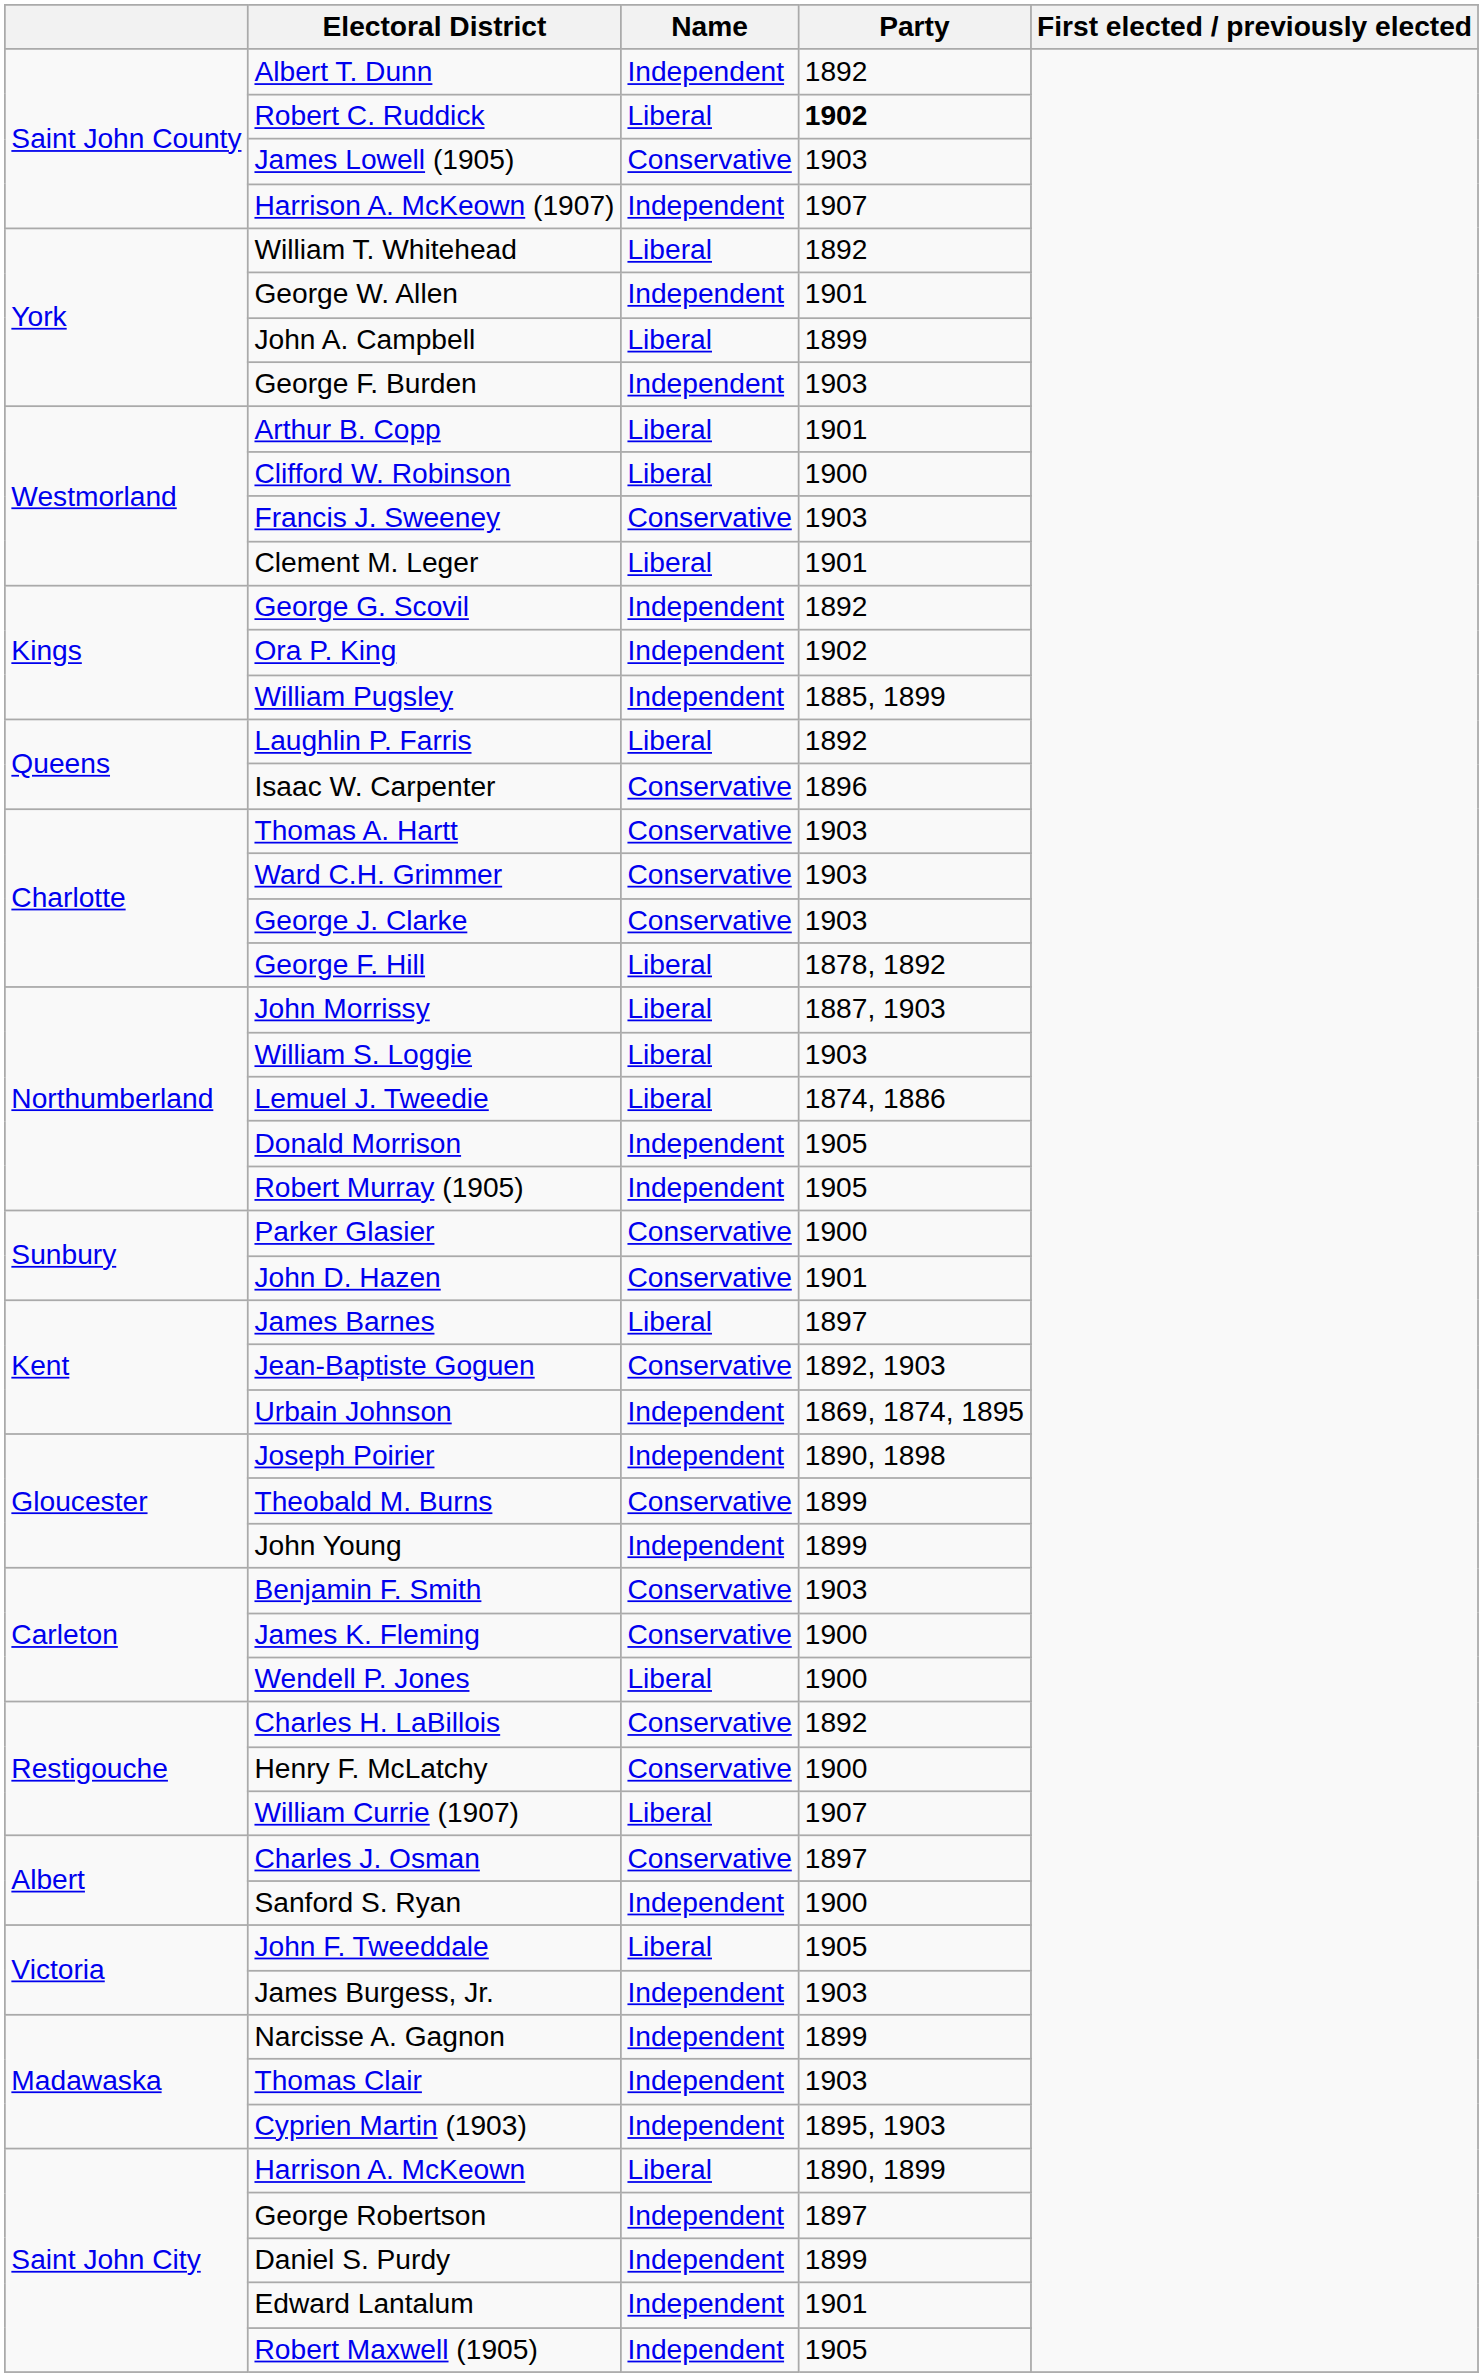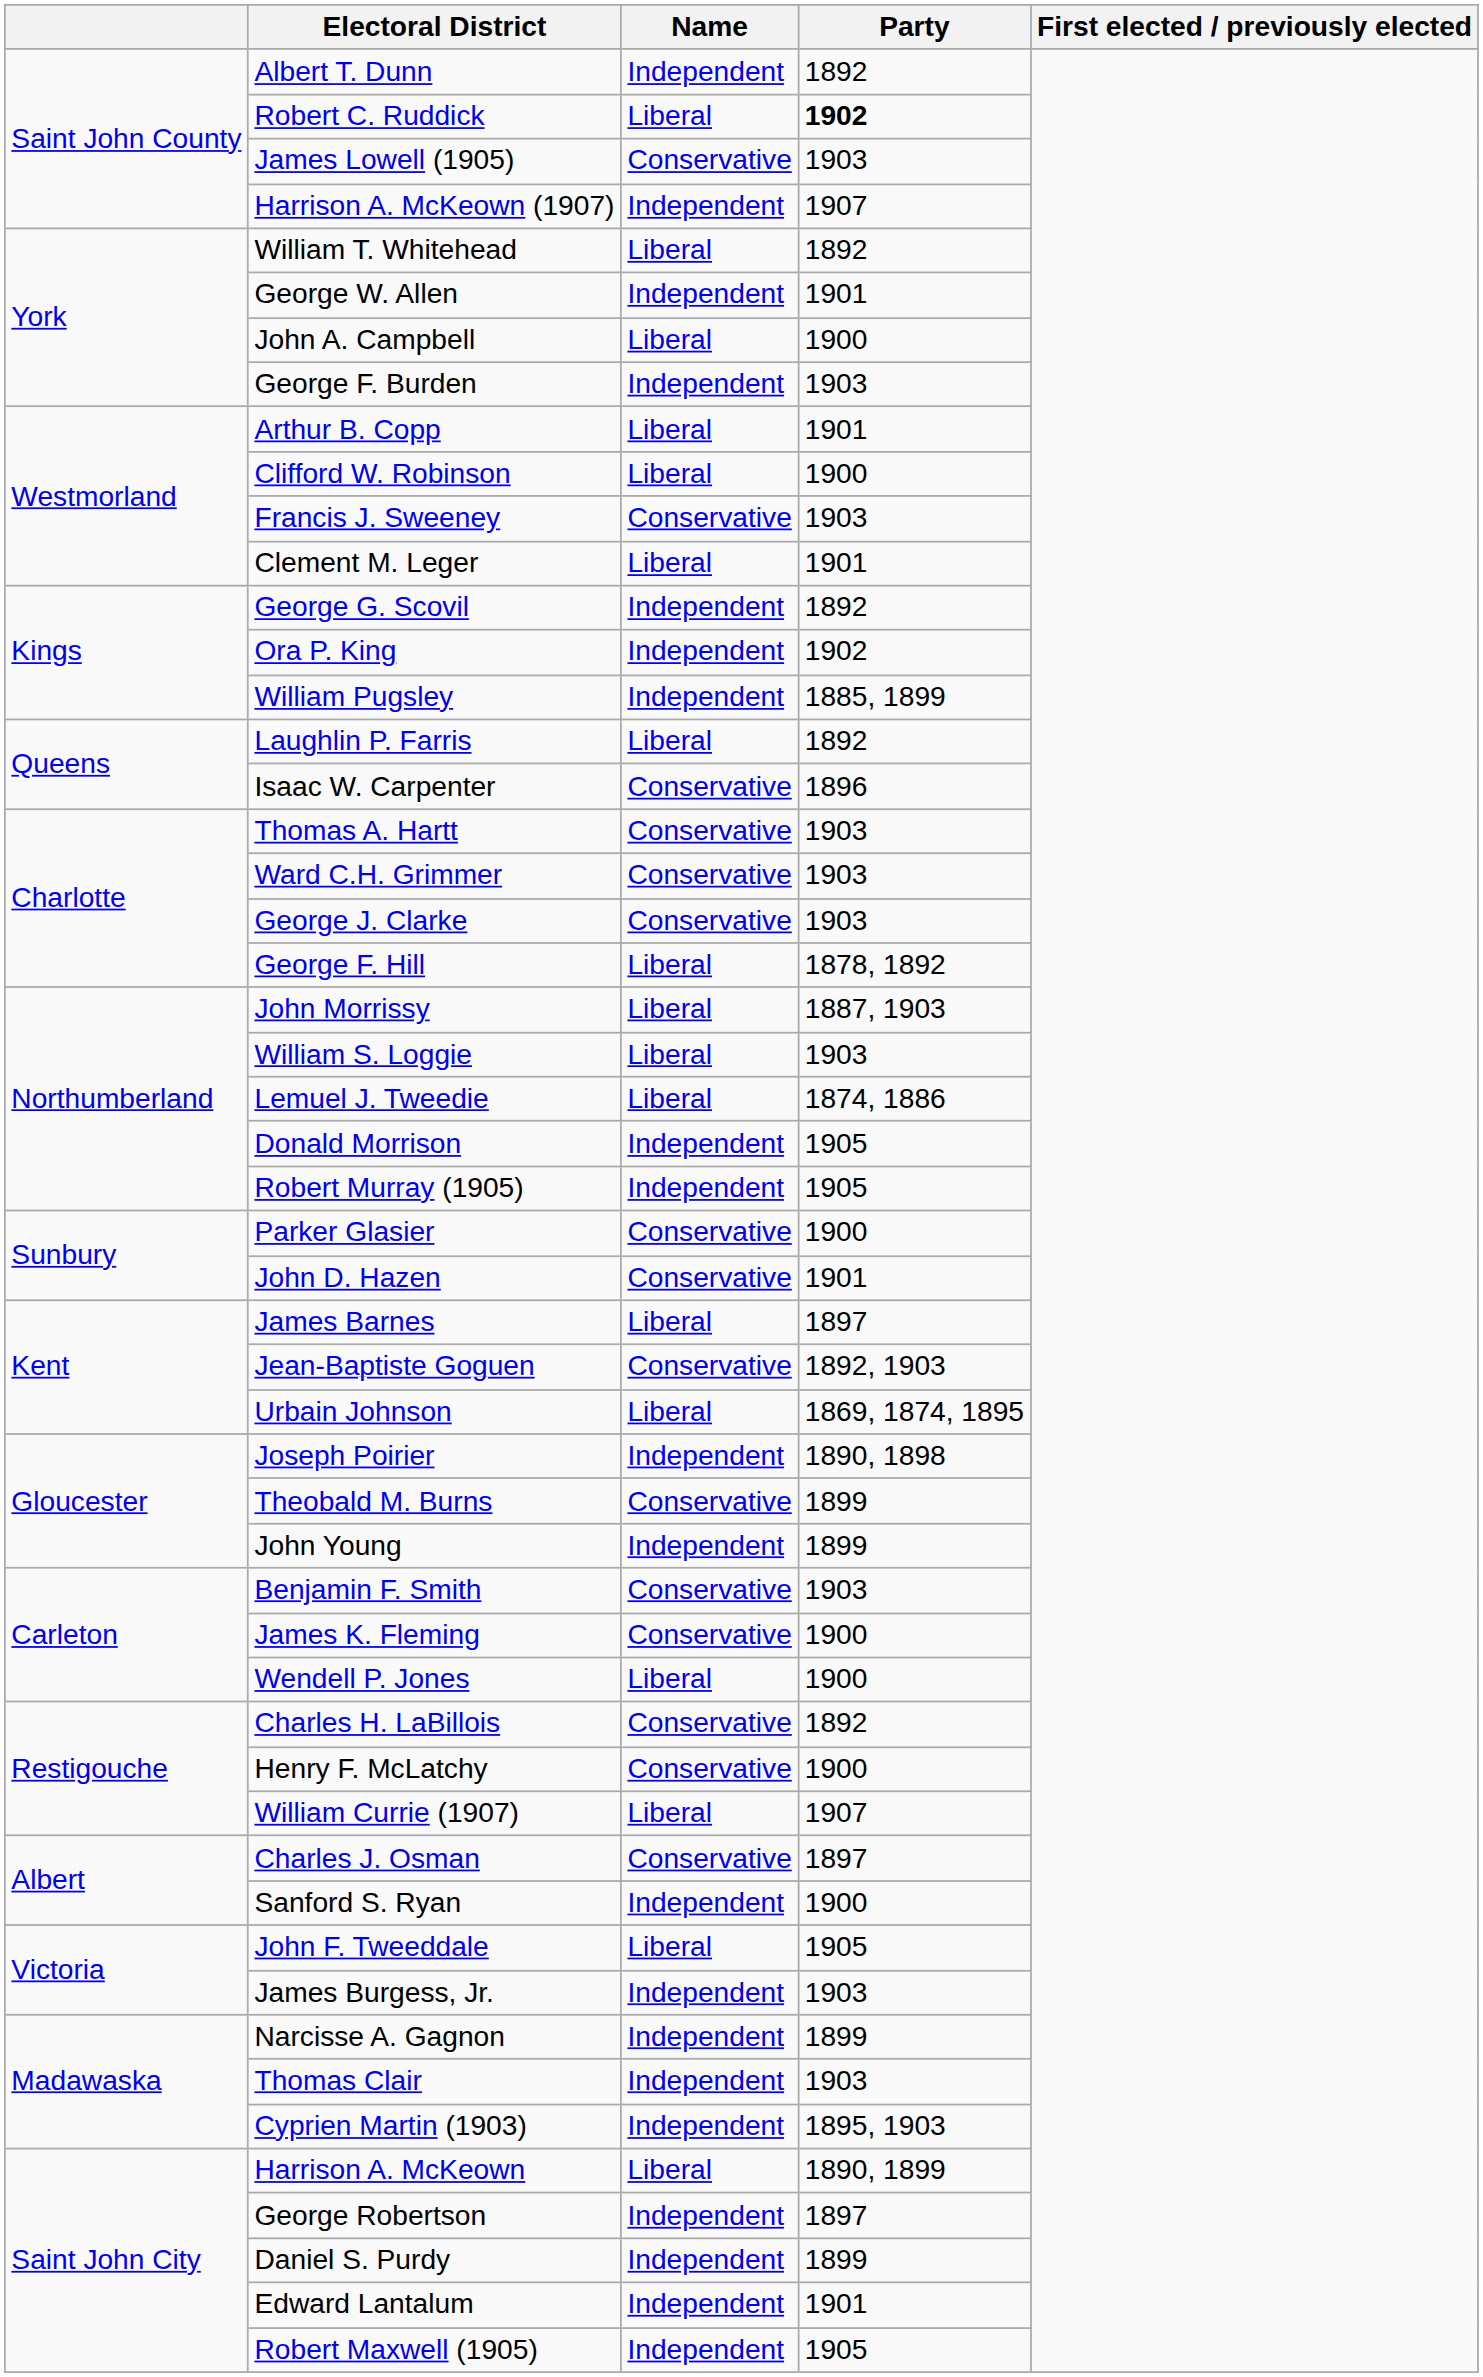 <table class="wikitable sortable">
 <tr>
 <th></th>
 <th>Electoral District</th>
 <th>Name</th>
 <th>Party</th>
 <th>First elected / previously elected</th>
 </tr>
 <tr>
 <td rowspan="4"><a href='#'>Saint John County</a></td>
 <td><a href='#'>Albert T. Dunn</a></td>
 <td><a href='#'>Independent</a></td>
 <td>1892</td>
 </tr>
 <tr>
 <td><a href='#'>Robert C. Ruddick</a></td>
 <td><a href='#'>Liberal</a></td>
 <td><strong>1902</strong></td>
 </tr>
 <tr>
 <td><a href='#'>James Lowell</a> (1905)</td>
 <td><a href='#'>Conservative</a></td>
 <td>1903</td>
 </tr>
 <tr>
 <td><a href='#'>Harrison A. McKeown</a> (1907)</td>
 <td><a href='#'>Independent</a></td>
 <td>1907</td>
 </tr>
 <tr>
 <td rowspan="4"><a href='#'>York</a></td>
 <td>William T. Whitehead</td>
 <td><a href='#'>Liberal</a></td>
 <td>1892</td>
 </tr>
 <tr>
 <td>George W. Allen</td>
 <td><a href='#'>Independent</a></td>
 <td>1901</td>
 </tr>
 <tr>
 <td>John A. Campbell</td>
 <td><a href='#'>Liberal</a></td>
-<td>1899</td>
+<td>1900</td>
 </tr>
 <tr>
 <td>George F. Burden</td>
 <td><a href='#'>Independent</a></td>
 <td>1903</td>
 </tr>
 <tr>
 <td rowspan="4"><a href='#'>Westmorland</a></td>
 <td><a href='#'>Arthur B. Copp</a></td>
 <td><a href='#'>Liberal</a></td>
 <td>1901</td>
 </tr>
 <tr>
 <td><a href='#'>Clifford W. Robinson</a></td>
 <td><a href='#'>Liberal</a></td>
 <td>1900</td>
 </tr>
 <tr>
 <td><a href='#'>Francis J. Sweeney</a></td>
 <td><a href='#'>Conservative</a></td>
 <td>1903</td>
 </tr>
 <tr>
 <td>Clement M. Leger</td>
 <td><a href='#'>Liberal</a></td>
 <td>1901</td>
 </tr>
 <tr>
 <td rowspan="3"><a href='#'>Kings</a></td>
 <td><a href='#'>George G. Scovil</a></td>
 <td><a href='#'>Independent</a></td>
 <td>1892</td>
 </tr>
 <tr>
 <td><a href='#'>Ora P. King</a></td>
 <td><a href='#'>Independent</a></td>
 <td>1902</td>
 </tr>
 <tr>
 <td><a href='#'>William Pugsley</a></td>
 <td><a href='#'>Independent</a></td>
 <td>1885, 1899</td>
 </tr>
 <tr>
 <td rowspan="2"><a href='#'>Queens</a></td>
 <td><a href='#'>Laughlin P. Farris</a></td>
 <td><a href='#'>Liberal</a></td>
 <td>1892</td>
 </tr>
 <tr>
 <td>Isaac W. Carpenter</td>
 <td><a href='#'>Conservative</a></td>
 <td>1896</td>
 </tr>
 <tr>
 <td rowspan="4"><a href='#'>Charlotte</a></td>
 <td><a href='#'>Thomas A. Hartt</a></td>
 <td><a href='#'>Conservative</a></td>
 <td>1903</td>
 </tr>
 <tr>
 <td><a href='#'>Ward C.H. Grimmer</a></td>
 <td><a href='#'>Conservative</a></td>
 <td>1903</td>
 </tr>
 <tr>
 <td><a href='#'>George J. Clarke</a></td>
 <td><a href='#'>Conservative</a></td>
 <td>1903</td>
 </tr>
 <tr>
 <td><a href='#'>George F. Hill</a></td>
 <td><a href='#'>Liberal</a></td>
 <td>1878, 1892</td>
 </tr>
 <tr>
 <td rowspan="5"><a href='#'>Northumberland</a></td>
 <td><a href='#'>John Morrissy</a></td>
 <td><a href='#'>Liberal</a></td>
 <td>1887, 1903</td>
 </tr>
 <tr>
 <td><a href='#'>William S. Loggie</a></td>
 <td><a href='#'>Liberal</a></td>
 <td>1903</td>
 </tr>
 <tr>
 <td><a href='#'>Lemuel J. Tweedie</a></td>
 <td><a href='#'>Liberal</a></td>
 <td>1874, 1886</td>
 </tr>
 <tr>
 <td><a href='#'>Donald Morrison</a></td>
 <td><a href='#'>Independent</a></td>
 <td>1905</td>
 </tr>
 <tr>
 <td><a href='#'>Robert Murray</a> (1905)</td>
 <td><a href='#'>Independent</a></td>
 <td>1905</td>
 </tr>
 <tr>
 <td rowspan="2"><a href='#'>Sunbury</a></td>
 <td><a href='#'>Parker Glasier</a></td>
 <td><a href='#'>Conservative</a></td>
 <td>1900</td>
 </tr>
 <tr>
 <td><a href='#'>John D. Hazen</a></td>
 <td><a href='#'>Conservative</a></td>
 <td>1901</td>
 </tr>
 <tr>
 <td rowspan="3"><a href='#'>Kent</a></td>
 <td><a href='#'>James Barnes</a></td>
 <td><a href='#'>Liberal</a></td>
 <td>1897</td>
 </tr>
 <tr>
 <td><a href='#'>Jean-Baptiste Goguen</a></td>
 <td><a href='#'>Conservative</a></td>
 <td>1892, 1903</td>
 </tr>
 <tr>
 <td><a href='#'>Urbain Johnson</a></td>
-<td><a href='#'>Independent</a></td>
+<td><a href='#'>Liberal</a></td>
 <td>1869, 1874, 1895</td>
 </tr>
 <tr>
 <td rowspan="3"><a href='#'>Gloucester</a></td>
 <td><a href='#'>Joseph Poirier</a></td>
 <td><a href='#'>Independent</a></td>
 <td>1890, 1898</td>
 </tr>
 <tr>
 <td><a href='#'>Theobald M. Burns</a></td>
 <td><a href='#'>Conservative</a></td>
 <td>1899</td>
 </tr>
 <tr>
 <td>John Young</td>
 <td><a href='#'>Independent</a></td>
 <td>1899</td>
 </tr>
 <tr>
 <td rowspan="3"><a href='#'>Carleton</a></td>
 <td><a href='#'>Benjamin F. Smith</a></td>
 <td><a href='#'>Conservative</a></td>
 <td>1903</td>
 </tr>
 <tr>
 <td><a href='#'>James K. Fleming</a></td>
 <td><a href='#'>Conservative</a></td>
 <td>1900</td>
 </tr>
 <tr>
 <td><a href='#'>Wendell P. Jones</a></td>
 <td><a href='#'>Liberal</a></td>
 <td>1900</td>
 </tr>
 <tr>
 <td rowspan="3"><a href='#'>Restigouche</a></td>
 <td><a href='#'>Charles H. LaBillois</a></td>
 <td><a href='#'>Conservative</a></td>
 <td>1892</td>
 </tr>
 <tr>
 <td>Henry F. McLatchy</td>
 <td><a href='#'>Conservative</a></td>
 <td>1900</td>
 </tr>
 <tr>
 <td><a href='#'>William Currie</a> (1907)</td>
 <td><a href='#'>Liberal</a></td>
 <td>1907</td>
 </tr>
 <tr>
 <td rowspan="2"><a href='#'>Albert</a></td>
 <td><a href='#'>Charles J. Osman</a></td>
 <td><a href='#'>Conservative</a></td>
 <td>1897</td>
 </tr>
 <tr>
 <td>Sanford S. Ryan</td>
 <td><a href='#'>Independent</a></td>
 <td>1900</td>
 </tr>
 <tr>
 <td rowspan="2"><a href='#'>Victoria</a></td>
 <td><a href='#'>John F. Tweeddale</a></td>
 <td><a href='#'>Liberal</a></td>
 <td>1905</td>
 </tr>
 <tr>
 <td>James Burgess, Jr.</td>
 <td><a href='#'>Independent</a></td>
 <td>1903</td>
 </tr>
 <tr>
 <td rowspan="3"><a href='#'>Madawaska</a></td>
 <td>Narcisse A. Gagnon</td>
 <td><a href='#'>Independent</a></td>
 <td>1899</td>
 </tr>
 <tr>
 <td><a href='#'>Thomas Clair</a></td>
 <td><a href='#'>Independent</a></td>
 <td>1903</td>
 </tr>
 <tr>
 <td><a href='#'>Cyprien Martin</a> (1903)</td>
 <td><a href='#'>Independent</a></td>
 <td>1895, 1903</td>
 </tr>
 <tr>
 <td rowspan="5"><a href='#'>Saint John City</a></td>
 <td><a href='#'>Harrison A. McKeown</a></td>
 <td><a href='#'>Liberal</a></td>
 <td>1890, 1899</td>
 </tr>
 <tr>
 <td>George Robertson</td>
 <td><a href='#'>Independent</a></td>
 <td>1897</td>
 </tr>
 <tr>
 <td>Daniel S. Purdy</td>
 <td><a href='#'>Independent</a></td>
 <td>1899</td>
 </tr>
 <tr>
 <td>Edward Lantalum</td>
 <td><a href='#'>Independent</a></td>
 <td>1901</td>
 </tr>
 <tr>
 <td><a href='#'>Robert Maxwell</a> (1905)</td>
 <td><a href='#'>Independent</a></td>
 <td>1905</td>
 </tr>
 </table>
